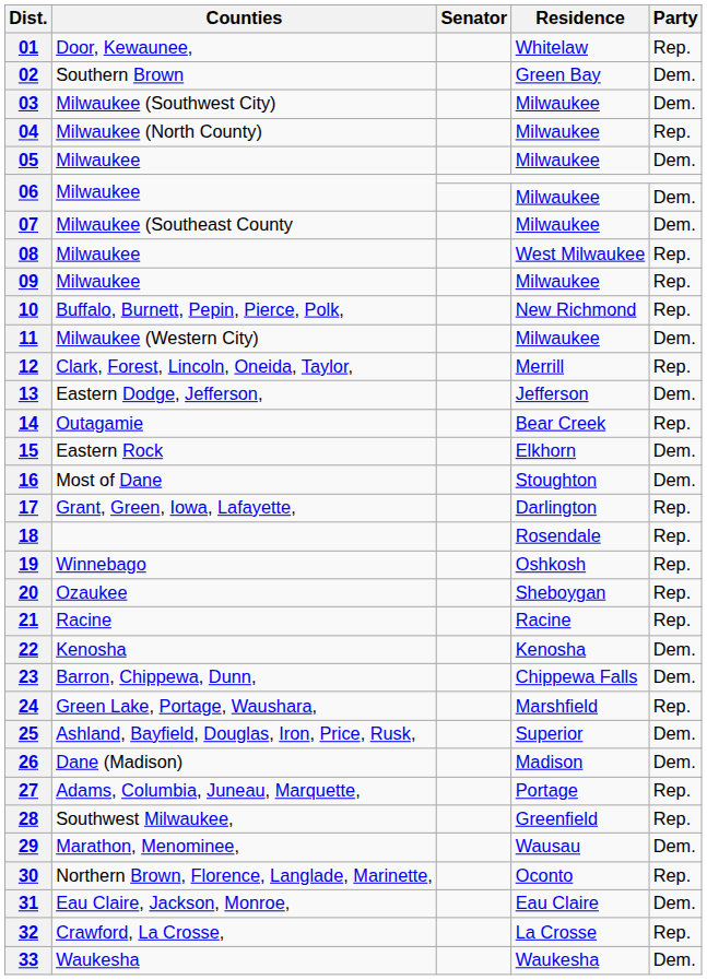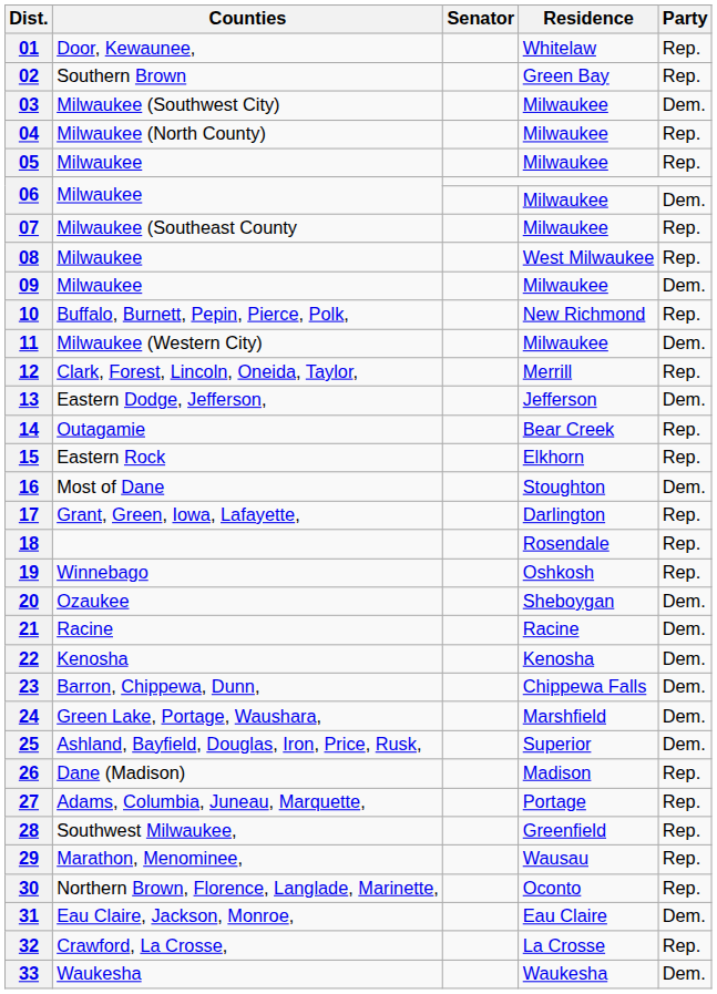 <table class="wikitable sortable">
 <tr>
 <th>Dist.</th>
 <th>Counties</th>
 <th>Senator</th>
 <th>Residence</th>
 <th>Party</th>
 </tr>
 <tr>
 <th><a href='#'>01</a></th>
 <td><a href='#'>Door</a>, <a href='#'>Kewaunee</a>, </td>
 <td></td>
 <td><a href='#'>Whitelaw</a></td>
 <td>Rep.</td>
 </tr>
 <tr>
 <th><a href='#'>02</a></th>
 <td>Southern <a href='#'>Brown</a> </td>
 <td></td>
 <td><a href='#'>Green Bay</a></td>
-<td>Dem.</td>
+<td>Rep.</td>
 </tr>
 <tr>
 <th><a href='#'>03</a></th>
 <td><a href='#'>Milwaukee</a> (Southwest City)</td>
 <td></td>
 <td><a href='#'>Milwaukee</a></td>
 <td>Dem.</td>
 </tr>
 <tr>
 <th><a href='#'>04</a></th>
 <td><a href='#'>Milwaukee</a> (North County)</td>
 <td></td>
 <td><a href='#'>Milwaukee</a></td>
 <td>Rep.</td>
 </tr>
 <tr>
 <th><a href='#'>05</a></th>
 <td><a href='#'>Milwaukee</a> </td>
 <td></td>
 <td><a href='#'>Milwaukee</a></td>
-<td>Dem.</td>
+<td>Rep.</td>
 </tr>
 <tr>
 <th rowspan="2"><a href='#'>06</a></th>
 <td rowspan="2"><a href='#'>Milwaukee</a> </td>
 <td colspan="3"></td>
 </tr>
 <tr>
 <td> </td>
 <td><a href='#'>Milwaukee</a></td>
 <td>Dem.</td>
 </tr>
 <tr>
 <th><a href='#'>07</a></th>
 <td><a href='#'>Milwaukee</a> (Southeast County </td>
 <td></td>
 <td><a href='#'>Milwaukee</a></td>
-<td>Dem.</td>
+<td>Rep.</td>
 </tr>
 <tr>
 <th><a href='#'>08</a></th>
 <td><a href='#'>Milwaukee</a> </td>
 <td></td>
 <td><a href='#'>West Milwaukee</a></td>
 <td>Rep.</td>
 </tr>
 <tr>
 <th><a href='#'>09</a></th>
 <td><a href='#'>Milwaukee</a> </td>
 <td></td>
 <td><a href='#'>Milwaukee</a></td>
-<td>Rep.</td>
+<td>Dem.</td>
 </tr>
 <tr>
 <th><a href='#'>10</a></th>
 <td><a href='#'>Buffalo</a>, <a href='#'>Burnett</a>, <a href='#'>Pepin</a>, <a href='#'>Pierce</a>, <a href='#'>Polk</a>, </td>
 <td></td>
 <td><a href='#'>New Richmond</a></td>
 <td>Rep.</td>
 </tr>
 <tr>
 <th><a href='#'>11</a></th>
 <td><a href='#'>Milwaukee</a> (Western City)</td>
 <td></td>
 <td><a href='#'>Milwaukee</a></td>
 <td>Dem.</td>
 </tr>
 <tr>
 <th><a href='#'>12</a></th>
 <td><a href='#'>Clark</a>, <a href='#'>Forest</a>, <a href='#'>Lincoln</a>, <a href='#'>Oneida</a>, <a href='#'>Taylor</a>, </td>
 <td></td>
 <td><a href='#'>Merrill</a></td>
 <td>Rep.</td>
 </tr>
 <tr>
 <th><a href='#'>13</a></th>
 <td>Eastern <a href='#'>Dodge</a>, <a href='#'>Jefferson</a>, </td>
 <td></td>
 <td><a href='#'>Jefferson</a></td>
 <td>Dem.</td>
 </tr>
 <tr>
 <th><a href='#'>14</a></th>
 <td><a href='#'>Outagamie</a> </td>
 <td></td>
 <td><a href='#'>Bear Creek</a></td>
 <td>Rep.</td>
 </tr>
 <tr>
 <th><a href='#'>15</a></th>
 <td>Eastern <a href='#'>Rock</a> </td>
 <td></td>
 <td><a href='#'>Elkhorn</a></td>
-<td>Dem.</td>
+<td>Rep.</td>
 </tr>
 <tr>
 <th><a href='#'>16</a></th>
 <td>Most of <a href='#'>Dane</a> </td>
 <td></td>
 <td><a href='#'>Stoughton</a></td>
 <td>Dem.</td>
 </tr>
 <tr>
 <th><a href='#'>17</a></th>
 <td><a href='#'>Grant</a>, <a href='#'>Green</a>, <a href='#'>Iowa</a>, <a href='#'>Lafayette</a>, </td>
 <td></td>
 <td><a href='#'>Darlington</a></td>
 <td>Rep.</td>
 </tr>
 <tr>
 <th><a href='#'>18</a></th>
 <td> </td>
 <td></td>
 <td><a href='#'>Rosendale</a></td>
 <td>Rep.</td>
 </tr>
 <tr>
 <th><a href='#'>19</a></th>
 <td><a href='#'>Winnebago</a></td>
 <td></td>
 <td><a href='#'>Oshkosh</a></td>
 <td>Rep.</td>
 </tr>
 <tr>
 <th><a href='#'>20</a></th>
 <td><a href='#'>Ozaukee</a> </td>
 <td></td>
 <td><a href='#'>Sheboygan</a></td>
-<td>Rep.</td>
+<td>Dem.</td>
 </tr>
 <tr>
 <th><a href='#'>21</a></th>
 <td><a href='#'>Racine</a> </td>
 <td></td>
 <td><a href='#'>Racine</a></td>
-<td>Rep.</td>
+<td>Dem.</td>
 </tr>
 <tr>
 <th><a href='#'>22</a></th>
 <td><a href='#'>Kenosha</a></td>
 <td></td>
 <td><a href='#'>Kenosha</a></td>
 <td>Dem.</td>
 </tr>
 <tr>
 <th><a href='#'>23</a></th>
 <td><a href='#'>Barron</a>, <a href='#'>Chippewa</a>, <a href='#'>Dunn</a>, </td>
 <td></td>
 <td><a href='#'>Chippewa Falls</a></td>
 <td>Dem.</td>
 </tr>
 <tr>
 <th><a href='#'>24</a></th>
 <td><a href='#'>Green Lake</a>, <a href='#'>Portage</a>, <a href='#'>Waushara</a>, </td>
 <td></td>
 <td><a href='#'>Marshfield</a></td>
-<td>Rep.</td>
+<td>Dem.</td>
 </tr>
 <tr>
 <th><a href='#'>25</a></th>
 <td><a href='#'>Ashland</a>, <a href='#'>Bayfield</a>, <a href='#'>Douglas</a>, <a href='#'>Iron</a>, <a href='#'>Price</a>, <a href='#'>Rusk</a>, </td>
 <td></td>
 <td><a href='#'>Superior</a></td>
 <td>Dem.</td>
 </tr>
 <tr>
 <th><a href='#'>26</a></th>
 <td><a href='#'>Dane</a> (Madison)</td>
 <td></td>
 <td><a href='#'>Madison</a></td>
-<td>Dem.</td>
+<td>Rep.</td>
 </tr>
 <tr>
 <th><a href='#'>27</a></th>
 <td><a href='#'>Adams</a>, <a href='#'>Columbia</a>, <a href='#'>Juneau</a>, <a href='#'>Marquette</a>, </td>
 <td></td>
 <td><a href='#'>Portage</a></td>
 <td>Rep.</td>
 </tr>
 <tr>
 <th><a href='#'>28</a></th>
 <td>Southwest <a href='#'>Milwaukee</a>,  </td>
 <td></td>
 <td><a href='#'>Greenfield</a></td>
 <td>Rep.</td>
 </tr>
 <tr>
 <th><a href='#'>29</a></th>
 <td><a href='#'>Marathon</a>, <a href='#'>Menominee</a>, </td>
 <td></td>
 <td><a href='#'>Wausau</a></td>
-<td>Dem.</td>
+<td>Rep.</td>
 </tr>
 <tr>
 <th><a href='#'>30</a></th>
 <td>Northern <a href='#'>Brown</a>, <a href='#'>Florence</a>, <a href='#'>Langlade</a>, <a href='#'>Marinette</a>, </td>
 <td></td>
 <td><a href='#'>Oconto</a></td>
 <td>Rep.</td>
 </tr>
 <tr>
 <th><a href='#'>31</a></th>
 <td><a href='#'>Eau Claire</a>, <a href='#'>Jackson</a>, <a href='#'>Monroe</a>, </td>
 <td></td>
 <td><a href='#'>Eau Claire</a></td>
 <td>Dem.</td>
 </tr>
 <tr>
 <th><a href='#'>32</a></th>
 <td><a href='#'>Crawford</a>, <a href='#'>La Crosse</a>, </td>
 <td></td>
 <td><a href='#'>La Crosse</a></td>
 <td>Rep.</td>
 </tr>
 <tr>
 <th><a href='#'>33</a></th>
 <td><a href='#'>Waukesha</a> </td>
 <td></td>
 <td><a href='#'>Waukesha</a></td>
 <td>Dem.</td>
 </tr>
 </table>
